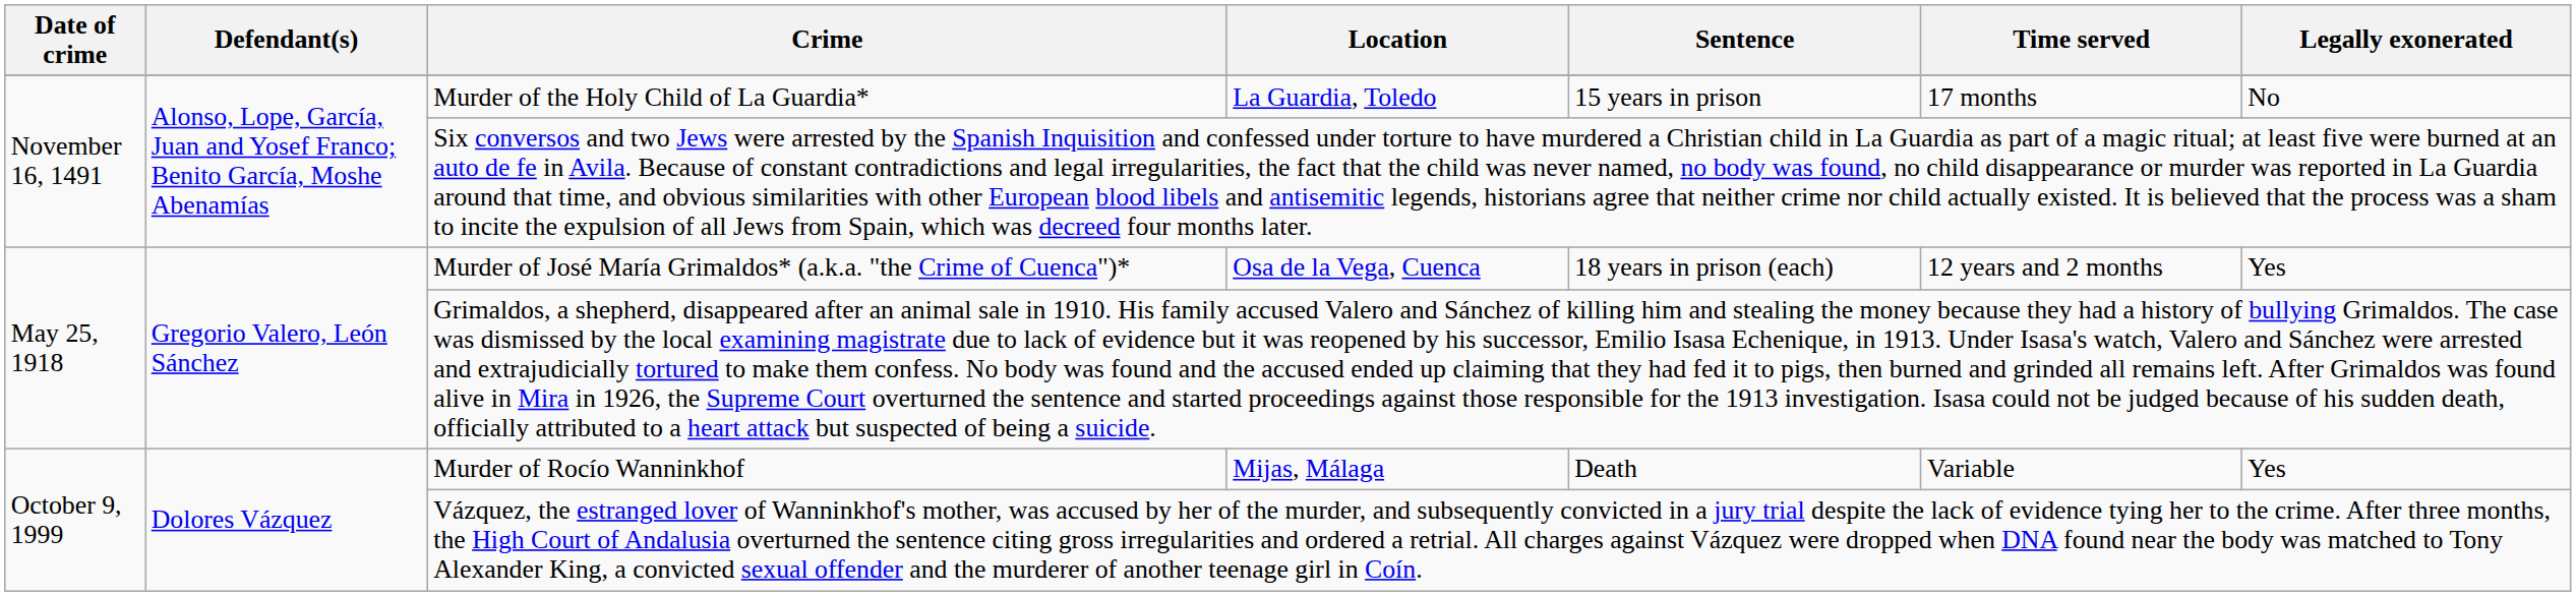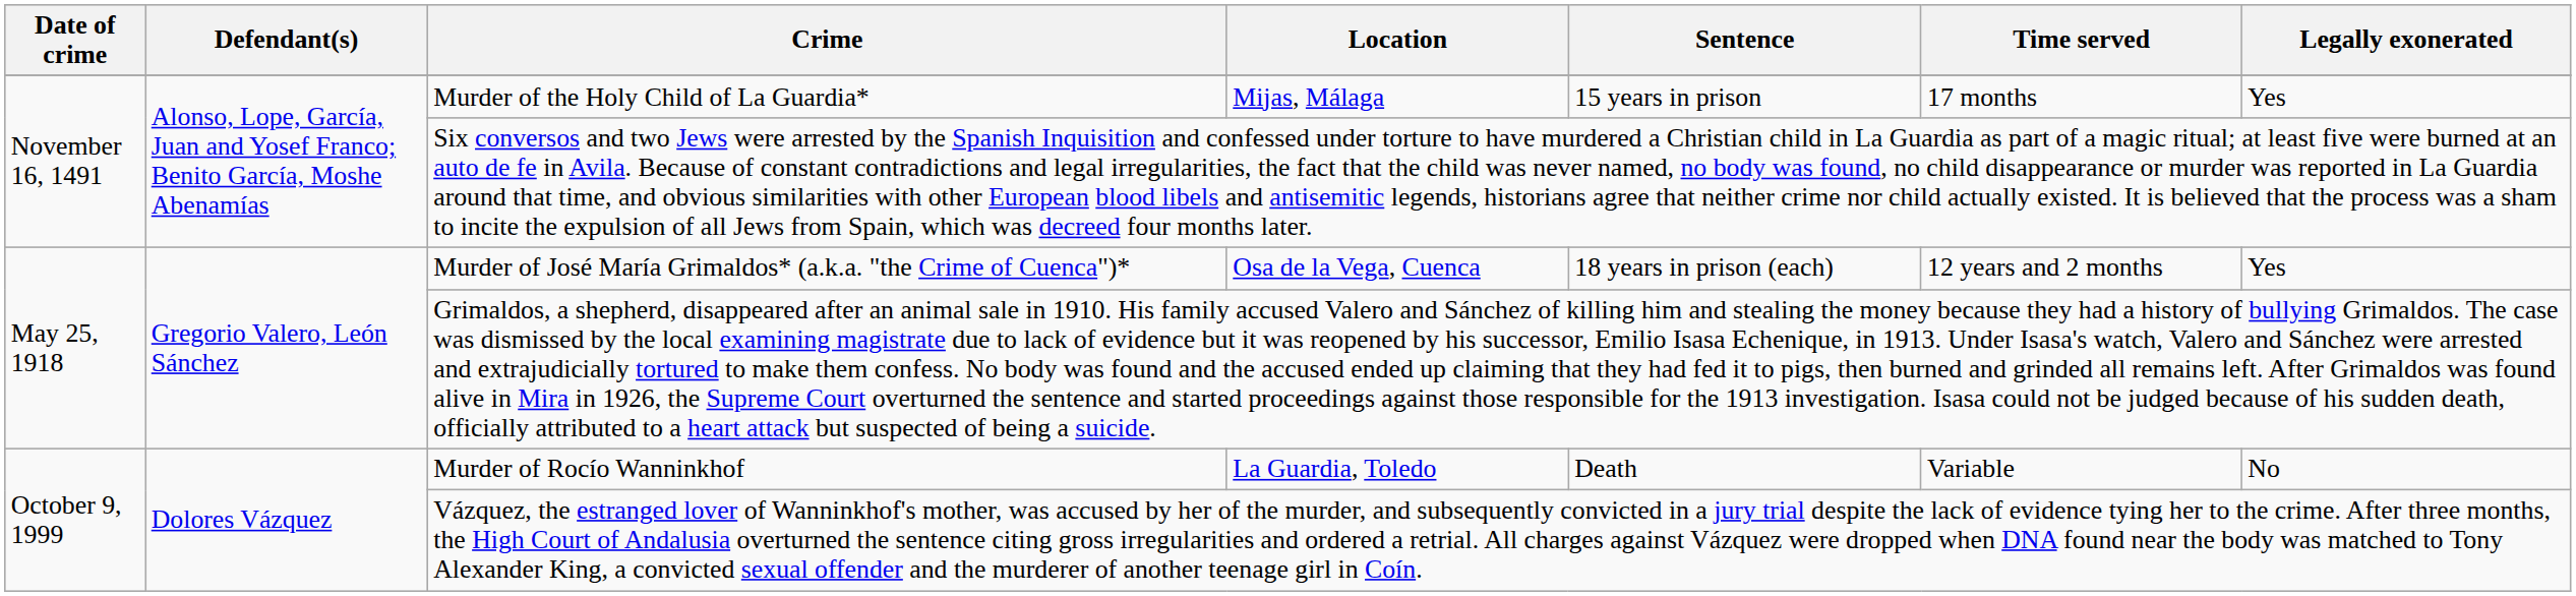 <table class="wikitable sortable">
 <tr>
 <th>Date of crime</th>
 <th>Defendant(s)</th>
 <th>Crime</th>
 <th>Location</th>
 <th>Sentence</th>
 <th>Time served</th>
 <th>Legally exonerated</th>
 </tr>
 <tr>
 </tr>
 <tr ->
 <td rowspan="2">November 16, 1491</td>
 <td rowspan="2"><a href='#'>Alonso, Lope, García, Juan and Yosef Franco; Benito García, Moshe Abenamías</a></td>
 <td>Murder of the Holy Child of La Guardia*</td>
-<td><a href='#'>La Guardia</a>, <a href='#'>Toledo</a></td>
+<td><a href='#'>Mijas</a>, <a href='#'>Málaga</a></td>
 <td>15 years in prison</td>
 <td>17 months</td>
-<td>No</td>
+<td>Yes</td>
 </tr>
 <tr>
 <td colspan=5>Six <a href='#'>conversos</a> and two <a href='#'>Jews</a> were arrested by the <a href='#'>Spanish Inquisition</a> and confessed under torture to have murdered a Christian child in La Guardia as part of a magic ritual; at least five were burned at an <a href='#'>auto de fe</a> in <a href='#'>Avila</a>. Because of constant contradictions and legal irregularities, the fact that the child was never named, <a href='#'>no body was found</a>, no child disappearance or murder was reported in La Guardia around that time, and obvious similarities with other <a href='#'>European</a> <a href='#'>blood libels</a> and <a href='#'>antisemitic</a> legends, historians agree that neither crime nor child actually existed. It is believed that the process was a sham to incite the expulsion of all Jews from Spain, which was <a href='#'>decreed</a> four months later.</td>
 </tr>
 <tr ->
 <td rowspan="2">May 25, 1918</td>
 <td rowspan="2"><a href='#'>Gregorio Valero, León Sánchez</a></td>
 <td>Murder of José María Grimaldos* (a.k.a. "the <a href='#'>Crime of Cuenca</a>")*</td>
 <td><a href='#'>Osa de la Vega</a>, <a href='#'>Cuenca</a></td>
 <td>18 years in prison (each)</td>
 <td>12 years and 2 months</td>
 <td>Yes</td>
 </tr>
 <tr>
 <td colspan=5>Grimaldos, a shepherd, disappeared after an animal sale in 1910. His family accused Valero and Sánchez of killing him and stealing the money because they had a history of <a href='#'>bullying</a> Grimaldos. The case was dismissed by the local <a href='#'>examining magistrate</a> due to lack of evidence but it was reopened by his successor, Emilio Isasa Echenique, in 1913. Under Isasa's watch, Valero and Sánchez were arrested and extrajudicially <a href='#'>tortured</a> to make them confess. No body was found and the accused ended up claiming that they had fed it to pigs, then burned and grinded all remains left. After Grimaldos was found alive in <a href='#'>Mira</a> in 1926, the <a href='#'>Supreme Court</a> overturned the sentence and started proceedings against those responsible for the 1913 investigation. Isasa could not be judged because of his sudden death, officially attributed to a <a href='#'>heart attack</a> but suspected of being a <a href='#'>suicide</a>.</td>
 </tr>
 <tr ->
 <td rowspan="2">October 9, 1999</td>
 <td rowspan="2"><a href='#'>Dolores Vázquez</a></td>
 <td>Murder of Rocío Wanninkhof</td>
-<td><a href='#'>Mijas</a>, <a href='#'>Málaga</a></td>
+<td><a href='#'>La Guardia</a>, <a href='#'>Toledo</a></td>
 <td>Death</td>
 <td>Variable</td>
-<td>Yes</td>
+<td>No</td>
 </tr>
 <tr>
 <td colspan=5>Vázquez, the <a href='#'>estranged lover</a> of Wanninkhof's mother, was accused by her of the murder, and subsequently convicted in a <a href='#'>jury trial</a> despite the lack of evidence tying her to the crime. After three months, the <a href='#'>High Court of Andalusia</a> overturned the sentence citing gross irregularities and ordered a retrial. All charges against Vázquez were dropped when <a href='#'>DNA</a> found near the body was matched to Tony Alexander King, a convicted <a href='#'>sexual offender</a> and the murderer of another teenage girl in <a href='#'>Coín</a>.</td>
 </tr>
 </table>
